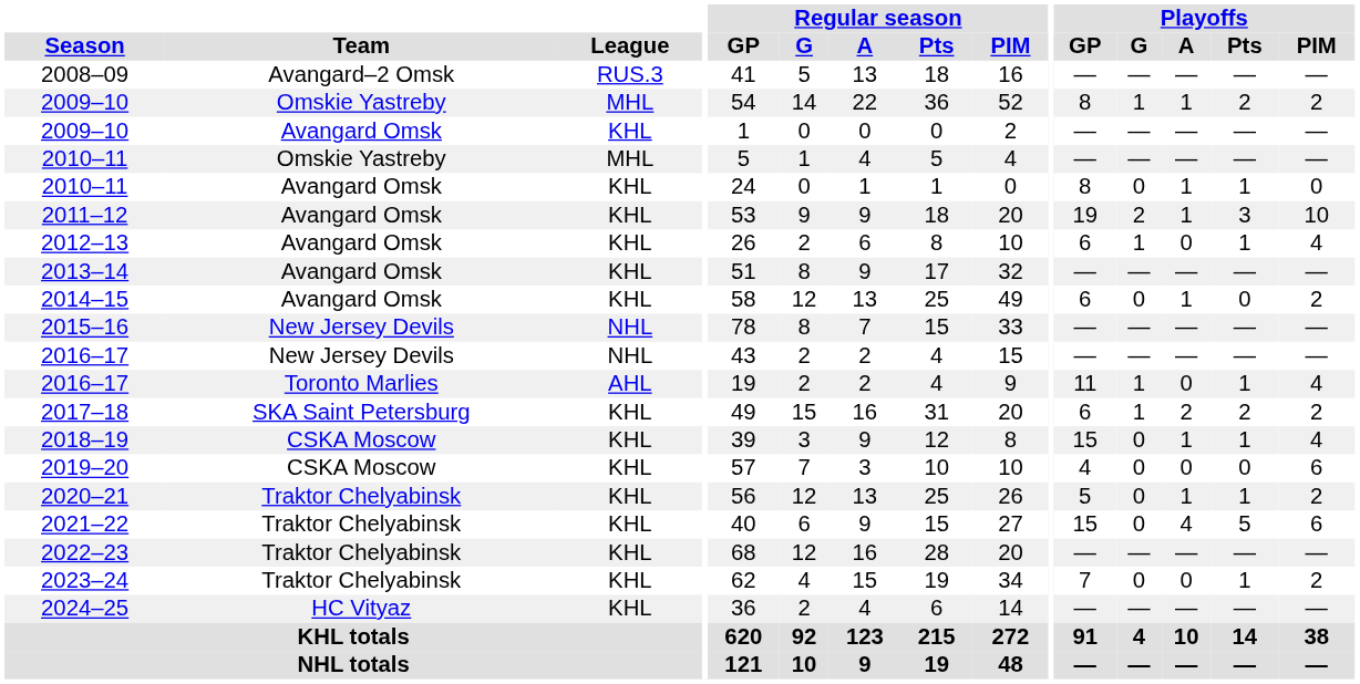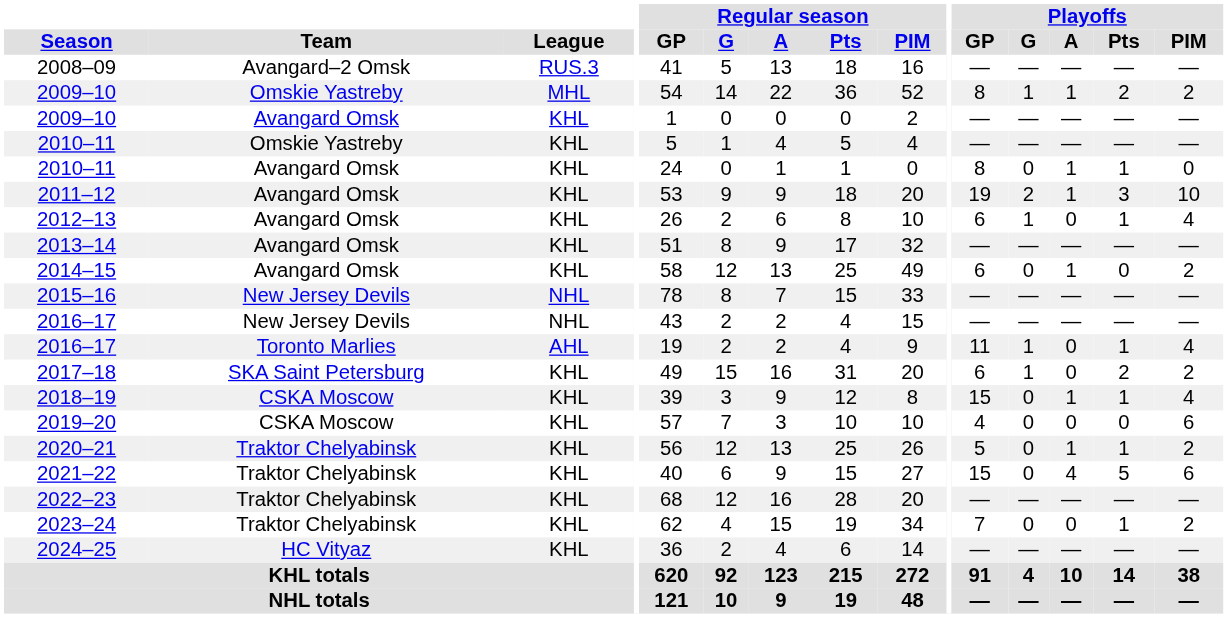 <table border="0" cellpadding="1" cellspacing="0" style="text-align:center; width:60em">
 <tr bgcolor="#e0e0e0">
 <th colspan="3" bgcolor="#ffffff"></th>
 <th rowspan="99" bgcolor="#ffffff"></th>
 <th colspan="5"><a href='#'>Regular season</a></th>
 <th rowspan="99" bgcolor="#ffffff"></th>
 <th colspan="5"><a href='#'>Playoffs</a></th>
 </tr>
 <tr bgcolor="#e0e0e0">
 <th><a href='#'>Season</a></th>
 <th>Team</th>
 <th>League</th>
 <th>GP</th>
 <th><a href='#'>G</a></th>
 <th><a href='#'>A</a></th>
 <th><a href='#'>Pts</a></th>
 <th><a href='#'>PIM</a></th>
 <th>GP</th>
 <th>G</th>
 <th>A</th>
 <th>Pts</th>
 <th>PIM</th>
 </tr>
 <tr>
 <td>2008–09</td>
 <td>Avangard–2 Omsk</td>
 <td><a href='#'>RUS.3</a></td>
 <td>41</td>
 <td>5</td>
 <td>13</td>
 <td>18</td>
 <td>16</td>
 <td>—</td>
 <td>—</td>
 <td>—</td>
 <td>—</td>
 <td>—</td>
 </tr>
 <tr bgcolor="#f0f0f0">
 <td><a href='#'>2009–10</a></td>
 <td><a href='#'>Omskie Yastreby</a></td>
 <td><a href='#'>MHL</a></td>
 <td>54</td>
 <td>14</td>
 <td>22</td>
 <td>36</td>
 <td>52</td>
 <td>8</td>
 <td>1</td>
 <td>1</td>
 <td>2</td>
 <td>2</td>
 </tr>
 <tr>
 <td><a href='#'>2009–10</a></td>
 <td><a href='#'>Avangard Omsk</a></td>
 <td><a href='#'>KHL</a></td>
 <td>1</td>
 <td>0</td>
 <td>0</td>
 <td>0</td>
 <td>2</td>
 <td>—</td>
 <td>—</td>
 <td>—</td>
 <td>—</td>
 <td>—</td>
 </tr>
 <tr bgcolor="#f0f0f0">
 <td><a href='#'>2010–11</a></td>
 <td>Omskie Yastreby</td>
-<td>MHL</td>
+<td>KHL</td>
 <td>5</td>
 <td>1</td>
 <td>4</td>
 <td>5</td>
 <td>4</td>
 <td>—</td>
 <td>—</td>
 <td>—</td>
 <td>—</td>
 <td>—</td>
 </tr>
 <tr>
 <td><a href='#'>2010–11</a></td>
 <td>Avangard Omsk</td>
 <td>KHL</td>
 <td>24</td>
 <td>0</td>
 <td>1</td>
 <td>1</td>
 <td>0</td>
 <td>8</td>
 <td>0</td>
 <td>1</td>
 <td>1</td>
 <td>0</td>
 </tr>
 <tr bgcolor="#f0f0f0">
 <td><a href='#'>2011–12</a></td>
 <td>Avangard Omsk</td>
 <td>KHL</td>
 <td>53</td>
 <td>9</td>
 <td>9</td>
 <td>18</td>
 <td>20</td>
 <td>19</td>
 <td>2</td>
 <td>1</td>
 <td>3</td>
 <td>10</td>
 </tr>
 <tr>
 <td><a href='#'>2012–13</a></td>
 <td>Avangard Omsk</td>
 <td>KHL</td>
 <td>26</td>
 <td>2</td>
 <td>6</td>
 <td>8</td>
 <td>10</td>
 <td>6</td>
 <td>1</td>
 <td>0</td>
 <td>1</td>
 <td>4</td>
 </tr>
 <tr bgcolor="#f0f0f0">
 <td><a href='#'>2013–14</a></td>
 <td>Avangard Omsk</td>
 <td>KHL</td>
 <td>51</td>
 <td>8</td>
 <td>9</td>
 <td>17</td>
 <td>32</td>
 <td>—</td>
 <td>—</td>
 <td>—</td>
 <td>—</td>
 <td>—</td>
 </tr>
 <tr>
 <td><a href='#'>2014–15</a></td>
 <td>Avangard Omsk</td>
 <td>KHL</td>
 <td>58</td>
 <td>12</td>
 <td>13</td>
 <td>25</td>
 <td>49</td>
 <td>6</td>
 <td>0</td>
 <td>1</td>
 <td>0</td>
 <td>2</td>
 </tr>
 <tr bgcolor="#f0f0f0">
 <td><a href='#'>2015–16</a></td>
 <td><a href='#'>New Jersey Devils</a></td>
 <td><a href='#'>NHL</a></td>
 <td>78</td>
 <td>8</td>
 <td>7</td>
 <td>15</td>
 <td>33</td>
 <td>—</td>
 <td>—</td>
 <td>—</td>
 <td>—</td>
 <td>—</td>
 </tr>
 <tr>
 <td><a href='#'>2016–17</a></td>
 <td>New Jersey Devils</td>
 <td>NHL</td>
 <td>43</td>
 <td>2</td>
 <td>2</td>
 <td>4</td>
 <td>15</td>
 <td>—</td>
 <td>—</td>
 <td>—</td>
 <td>—</td>
 <td>—</td>
 </tr>
 <tr bgcolor="#f0f0f0">
 <td><a href='#'>2016–17</a></td>
 <td><a href='#'>Toronto Marlies</a></td>
 <td><a href='#'>AHL</a></td>
 <td>19</td>
 <td>2</td>
 <td>2</td>
 <td>4</td>
 <td>9</td>
 <td>11</td>
 <td>1</td>
 <td>0</td>
 <td>1</td>
 <td>4</td>
 </tr>
 <tr>
 <td><a href='#'>2017–18</a></td>
 <td><a href='#'>SKA Saint Petersburg</a></td>
 <td>KHL</td>
 <td>49</td>
 <td>15</td>
 <td>16</td>
 <td>31</td>
 <td>20</td>
 <td>6</td>
 <td>1</td>
-<td>2</td>
+<td>0</td>
 <td>2</td>
 <td>2</td>
 </tr>
 <tr bgcolor="#f0f0f0">
 <td><a href='#'>2018–19</a></td>
 <td><a href='#'>CSKA Moscow</a></td>
 <td>KHL</td>
 <td>39</td>
 <td>3</td>
 <td>9</td>
 <td>12</td>
 <td>8</td>
 <td>15</td>
 <td>0</td>
 <td>1</td>
 <td>1</td>
 <td>4</td>
 </tr>
 <tr>
 <td><a href='#'>2019–20</a></td>
 <td>CSKA Moscow</td>
 <td>KHL</td>
 <td>57</td>
 <td>7</td>
 <td>3</td>
 <td>10</td>
 <td>10</td>
 <td>4</td>
 <td>0</td>
 <td>0</td>
 <td>0</td>
 <td>6</td>
 </tr>
 <tr bgcolor="#f0f0f0">
 <td><a href='#'>2020–21</a></td>
 <td><a href='#'>Traktor Chelyabinsk</a></td>
 <td>KHL</td>
 <td>56</td>
 <td>12</td>
 <td>13</td>
 <td>25</td>
 <td>26</td>
 <td>5</td>
 <td>0</td>
 <td>1</td>
 <td>1</td>
 <td>2</td>
 </tr>
 <tr>
 <td><a href='#'>2021–22</a></td>
 <td>Traktor Chelyabinsk</td>
 <td>KHL</td>
 <td>40</td>
 <td>6</td>
 <td>9</td>
 <td>15</td>
 <td>27</td>
 <td>15</td>
 <td>0</td>
 <td>4</td>
 <td>5</td>
 <td>6</td>
 </tr>
 <tr bgcolor="#f0f0f0">
 <td><a href='#'>2022–23</a></td>
 <td>Traktor Chelyabinsk</td>
 <td>KHL</td>
 <td>68</td>
 <td>12</td>
 <td>16</td>
 <td>28</td>
 <td>20</td>
 <td>—</td>
 <td>—</td>
 <td>—</td>
 <td>—</td>
 <td>—</td>
 </tr>
 <tr>
 <td><a href='#'>2023–24</a></td>
 <td>Traktor Chelyabinsk</td>
 <td>KHL</td>
 <td>62</td>
 <td>4</td>
 <td>15</td>
 <td>19</td>
 <td>34</td>
 <td>7</td>
 <td>0</td>
 <td>0</td>
 <td>1</td>
 <td>2</td>
 </tr>
 <tr bgcolor="#f0f0f0">
 <td><a href='#'>2024–25</a></td>
 <td><a href='#'>HC Vityaz</a></td>
 <td>KHL</td>
 <td>36</td>
 <td>2</td>
 <td>4</td>
 <td>6</td>
 <td>14</td>
 <td>—</td>
 <td>—</td>
 <td>—</td>
 <td>—</td>
 <td>—</td>
 </tr>
 <tr bgcolor="#e0e0e0">
 <th colspan="3">KHL totals</th>
 <th>620</th>
 <th>92</th>
 <th>123</th>
 <th>215</th>
 <th>272</th>
 <th>91</th>
 <th>4</th>
 <th>10</th>
 <th>14</th>
 <th>38</th>
 </tr>
 <tr bgcolor="#e0e0e0">
 <th colspan="3">NHL totals</th>
 <th>121</th>
 <th>10</th>
 <th>9</th>
 <th>19</th>
 <th>48</th>
 <th>—</th>
 <th>—</th>
 <th>—</th>
 <th>—</th>
 <th>—</th>
 </tr>
 </table>
